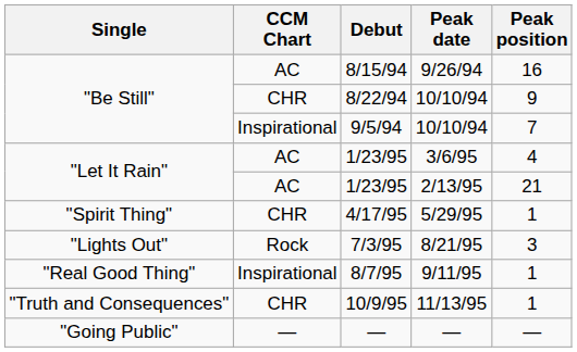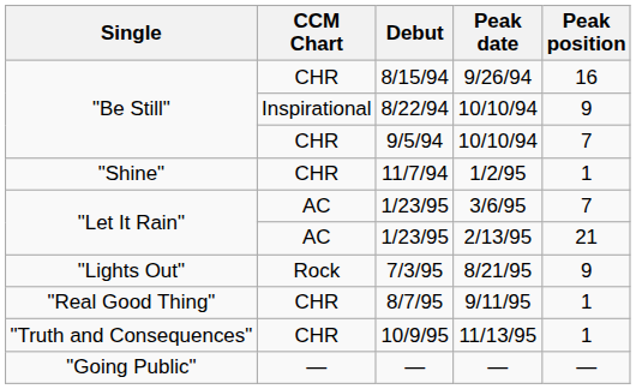 <table class="wikitable" style="text-align:center;">
 <tr>
 <th>Single</th>
 <th>CCM<br>Chart</th>
 <th>Debut</th>
 <th>Peak<br>date</th>
 <th>Peak<br>position</th>
 </tr>
 <tr>
 <td rowspan="3">"Be Still"</td>
-<td>AC</td>
+<td>CHR</td>
 <td>8/15/94</td>
 <td>9/26/94</td>
 <td>16</td>
 </tr>
 <tr>
-<td>CHR</td>
+<td>Inspirational</td>
 <td>8/22/94</td>
 <td>10/10/94</td>
 <td>9</td>
 </tr>
 <tr>
-<td>Inspirational</td>
+<td>CHR</td>
 <td>9/5/94</td>
 <td>10/10/94</td>
 <td>7</td>
+</tr>
+<tr>
+<td>"Shine"</td>
+<td>CHR</td>
+<td>11/7/94</td>
+<td>1/2/95</td>
+<td>1</td>
 </tr>
 <tr>
 <td rowspan="2">"Let It Rain"</td>
 <td>AC</td>
 <td>1/23/95</td>
 <td>3/6/95</td>
-<td>4</td>
+<td>7</td>
 </tr>
 <tr>
 <td>AC</td>
 <td>1/23/95</td>
 <td>2/13/95</td>
 <td>21</td>
 </tr>
 <tr>
-<td>"Spirit Thing"</td>
-<td>CHR</td>
-<td>4/17/95</td>
-<td>5/29/95</td>
-<td>1</td>
-</tr>
-<tr>
 <td>"Lights Out"</td>
 <td>Rock</td>
 <td>7/3/95</td>
 <td>8/21/95</td>
-<td>3</td>
+<td>9</td>
 </tr>
 <tr>
 <td>"Real Good Thing"</td>
-<td>Inspirational</td>
+<td>CHR</td>
 <td>8/7/95</td>
 <td>9/11/95</td>
 <td>1</td>
 </tr>
 <tr>
 <td>"Truth and Consequences"</td>
 <td>CHR</td>
 <td>10/9/95</td>
 <td>11/13/95</td>
 <td>1</td>
 </tr>
 <tr>
 <td>"Going Public"</td>
 <td>—</td>
 <td>—</td>
 <td>—</td>
 <td>—</td>
 </tr>
 </table>
